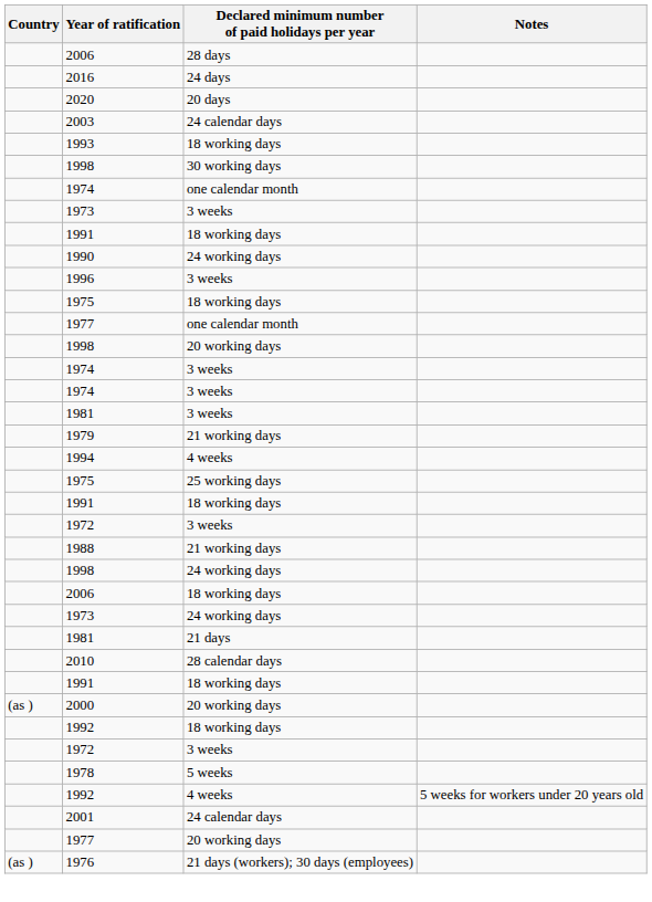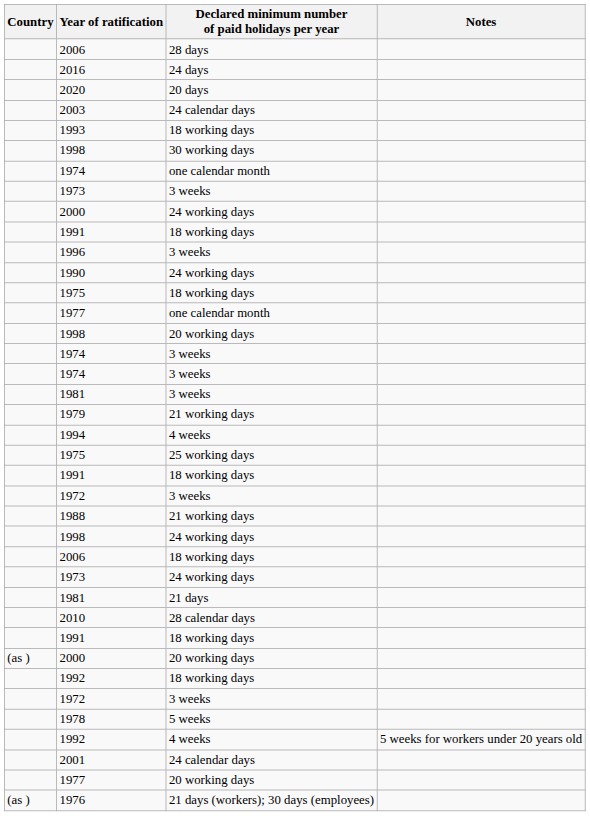 <table class="wikitable">
 <tr>
 <th>Country</th>
 <th>Year of ratification</th>
 <th>Declared minimum number<br>of paid holidays per year</th>
 <th>Notes</th>
 </tr>
 <tr>
 <td></td>
 <td>2006</td>
 <td>28 days</td>
 </tr>
 <tr>
 <td></td>
 <td>2016</td>
 <td>24 days</td>
 <td></td>
 </tr>
 <tr>
 <td></td>
 <td>2020</td>
 <td>20 days</td>
 <td></td>
 </tr>
 <tr>
 <td></td>
 <td>2003</td>
 <td>24 calendar days</td>
 <td></td>
 </tr>
 <tr>
 <td></td>
 <td>1993</td>
 <td>18 working days</td>
 <td></td>
 </tr>
 <tr>
 <td></td>
 <td>1998</td>
 <td>30 working days</td>
 <td></td>
 </tr>
 <tr>
 <td></td>
 <td>1974</td>
 <td>one calendar month</td>
 <td></td>
 </tr>
 <tr>
 <td></td>
 <td>1973</td>
 <td>3 weeks</td>
 <td></td>
 </tr>
 <tr>
 <td></td>
+<td>2000</td>
+<td>24 working days</td>
+<td></td>
+</tr>
+<tr>
+<td></td>
 <td>1991</td>
 <td>18 working days</td>
 <td></td>
 </tr>
 <tr>
 <td></td>
-<td>1990</td>
-<td>24 working days</td>
+<td>1996</td>
+<td>3 weeks</td>
 <td></td>
 </tr>
 <tr>
 <td></td>
-<td>1996</td>
-<td>3 weeks</td>
+<td>1990</td>
+<td>24 working days</td>
 <td></td>
 </tr>
 <tr>
 <td></td>
 <td>1975</td>
 <td>18 working days</td>
 <td></td>
 </tr>
 <tr>
 <td></td>
 <td>1977</td>
 <td>one calendar month</td>
 <td></td>
 </tr>
 <tr>
 <td></td>
 <td>1998</td>
 <td>20 working days</td>
 <td></td>
 </tr>
 <tr>
 <td></td>
 <td>1974</td>
 <td>3 weeks</td>
 <td></td>
 </tr>
 <tr>
 <td></td>
 <td>1974</td>
 <td>3 weeks</td>
 <td></td>
 </tr>
 <tr>
 <td></td>
 <td>1981</td>
 <td>3 weeks</td>
 <td></td>
 </tr>
 <tr>
 <td></td>
 <td>1979</td>
 <td>21 working days</td>
 <td></td>
 </tr>
 <tr>
 <td></td>
 <td>1994</td>
 <td>4 weeks</td>
 <td></td>
 </tr>
 <tr>
 <td></td>
 <td>1975</td>
 <td>25 working days</td>
 <td></td>
 </tr>
 <tr>
 <td></td>
 <td>1991</td>
 <td>18 working days</td>
 <td></td>
 </tr>
 <tr>
 <td></td>
 <td>1972</td>
 <td>3 weeks</td>
 <td></td>
 </tr>
 <tr>
 <td></td>
 <td>1988</td>
 <td>21 working days</td>
 <td></td>
 </tr>
 <tr>
 <td></td>
 <td>1998</td>
 <td>24 working days</td>
 <td></td>
 </tr>
 <tr>
 <td></td>
 <td>2006</td>
 <td>18 working days</td>
 <td></td>
 </tr>
 <tr>
 <td></td>
 <td>1973</td>
 <td>24 working days</td>
 <td></td>
 </tr>
 <tr>
 <td></td>
 <td>1981</td>
 <td>21 days</td>
 <td></td>
 </tr>
 <tr>
 <td></td>
 <td>2010</td>
 <td>28 calendar days</td>
 <td></td>
 </tr>
 <tr>
 <td></td>
 <td>1991</td>
 <td>18 working days</td>
 <td></td>
 </tr>
 <tr>
 <td> (as )</td>
 <td>2000</td>
 <td>20 working days</td>
 <td></td>
 </tr>
 <tr>
 <td></td>
 <td>1992</td>
 <td>18 working days</td>
 <td></td>
 </tr>
 <tr>
 <td></td>
 <td>1972</td>
 <td>3 weeks</td>
 <td></td>
 </tr>
 <tr>
 <td></td>
 <td>1978</td>
 <td>5 weeks</td>
 <td></td>
 </tr>
 <tr>
 <td></td>
 <td>1992</td>
 <td>4 weeks</td>
 <td>5 weeks for workers under 20 years old</td>
 </tr>
 <tr>
 <td></td>
 <td>2001</td>
 <td>24 calendar days</td>
 <td></td>
 </tr>
 <tr>
 <td></td>
 <td>1977</td>
 <td>20 working days</td>
 <td></td>
 </tr>
 <tr>
 <td> (as )</td>
 <td>1976</td>
 <td>21 days (workers); 30 days (employees)</td>
 <td></td>
 </tr>
 </table>
